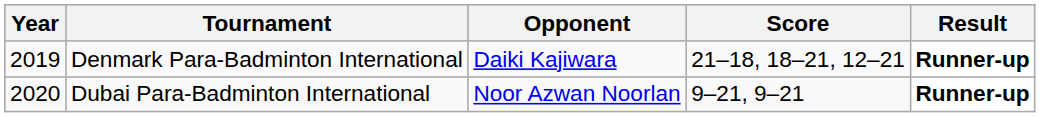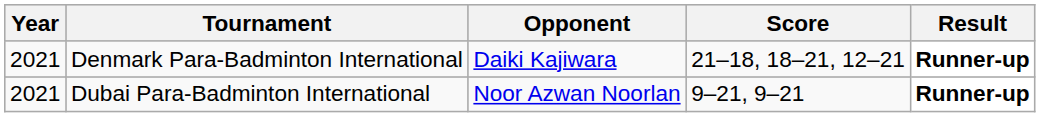 <table class="sortable wikitable" style="font-size: 90%;">
 <tr>
 <th>Year</th>
 <th>Tournament</th>
 <th>Opponent</th>
 <th>Score</th>
 <th>Result</th>
 </tr>
 <tr>
-<td align="center">2019</td>
+<td align="center">2021</td>
 <td align="left">Denmark Para-Badminton International</td>
 <td align="left"> <a href='#'>Daiki Kajiwara</a></td>
 <td align="left">21–18, 18–21, 12–21</td>
 <td style="text-align:left; background:white"> <strong>Runner-up</strong></td>
 </tr>
 <tr>
-<td align="center">2020</td>
+<td align="center">2021</td>
 <td align="left">Dubai Para-Badminton International</td>
 <td align="left"> <a href='#'>Noor Azwan Noorlan</a></td>
 <td align="left">9–21, 9–21</td>
 <td style="text-align:left; background:white"> <strong>Runner-up</strong></td>
 </tr>
 </table>
